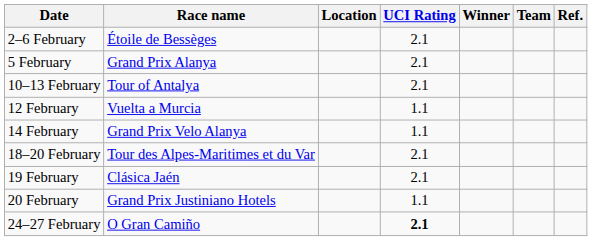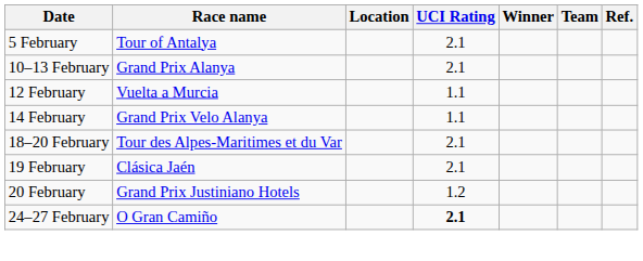 <table class="wikitable sortable">
 <tr>
 <th>Date</th>
 <th>Race name</th>
 <th>Location</th>
 <th><a href='#'>UCI Rating</a></th>
 <th>Winner</th>
 <th>Team</th>
 <th class="unsortable">Ref.</th>
 </tr>
 <tr>
-<td>2–6 February</td>
-<td><a href='#'>Étoile de Bessèges</a></td>
-<td></td>
-<td align="center">2.1</td>
-<td></td>
-<td></td>
-<td align="center"></td>
-</tr>
-<tr>
 <td>5 February</td>
-<td><a href='#'>Grand Prix Alanya</a></td>
+<td><a href='#'>Tour of Antalya</a></td>
 <td></td>
 <td align="center">2.1</td>
 <td></td>
 <td></td>
 <td align="center"></td>
 </tr>
 <tr>
 <td>10–13 February</td>
-<td><a href='#'>Tour of Antalya</a></td>
+<td><a href='#'>Grand Prix Alanya</a></td>
 <td></td>
 <td align="center">2.1</td>
 <td></td>
 <td></td>
 <td align="center"></td>
 </tr>
 <tr>
 <td>12 February</td>
 <td><a href='#'>Vuelta a Murcia</a></td>
 <td></td>
 <td align="center">1.1</td>
 <td></td>
 <td></td>
 <td align="center"></td>
 </tr>
 <tr>
 <td>14 February</td>
 <td><a href='#'>Grand Prix Velo Alanya</a></td>
 <td></td>
 <td align="center">1.1</td>
 <td></td>
 <td></td>
 <td align="center"></td>
 </tr>
 <tr>
 <td>18–20 February</td>
 <td><a href='#'>Tour des Alpes-Maritimes et du Var</a></td>
 <td></td>
 <td align="center">2.1</td>
 <td></td>
 <td></td>
 <td align="center"></td>
 </tr>
 <tr>
 <td>19 February</td>
 <td><a href='#'>Clásica Jaén</a></td>
 <td></td>
 <td align="center">2.1</td>
 <td></td>
 <td></td>
 <td align="center"></td>
 </tr>
 <tr>
 <td>20 February</td>
 <td><a href='#'>Grand Prix Justiniano Hotels</a></td>
 <td></td>
-<td align="center">1.1</td>
+<td align="center">1.2</td>
 <td></td>
 <td></td>
 <td align="center"></td>
 </tr>
 <tr>
 <td>24–27 February</td>
 <td><a href='#'>O Gran Camiño</a></td>
 <td></td>
 <td align="center"><strong>2.1</strong></td>
 <td></td>
 <td></td>
 <td align="center"></td>
 </tr>
 </table>
